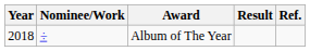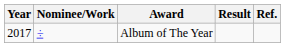 <table class="wikitable">
 <tr>
 <th>Year</th>
 <th>Nominee/Work</th>
 <th>Award</th>
 <th>Result</th>
 <th>Ref.</th>
 </tr>
 <tr>
-<td>2018</td>
+<td>2017</td>
 <td><em><a href='#'>÷</a></em></td>
 <td>Album of The Year</td>
 <td></td>
 </tr>
 </table>
